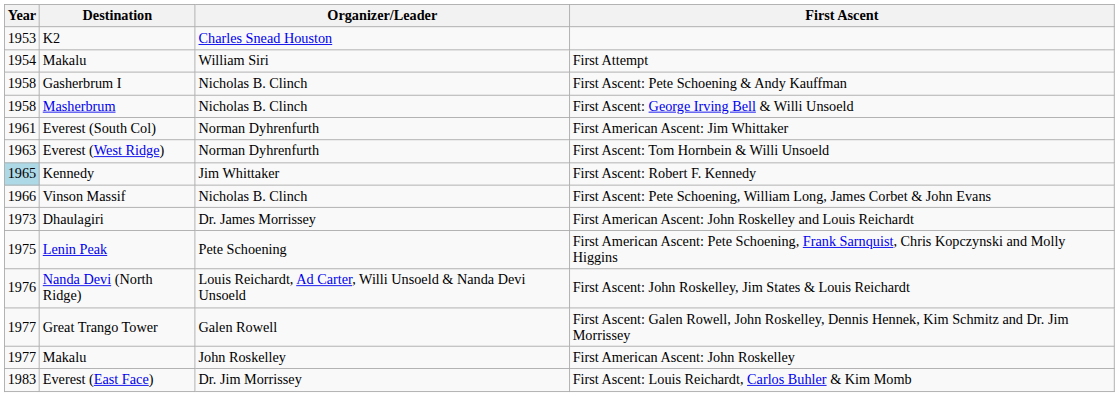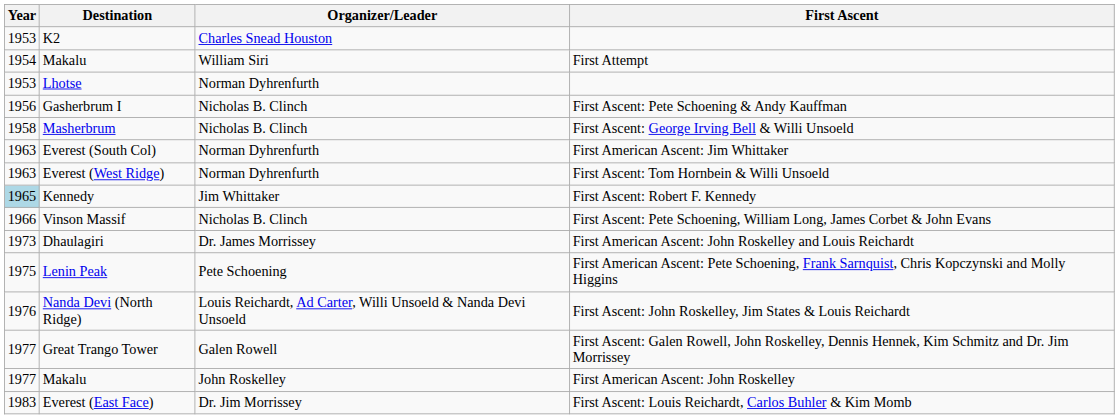 <table class="wikitable sortable">
 <tr>
 <th>Year</th>
 <th>Destination</th>
 <th>Organizer/Leader</th>
 <th>First Ascent</th>
 </tr>
 <tr>
 <td>1953</td>
 <td>K2</td>
 <td><a href='#'>Charles Snead Houston</a></td>
 <td></td>
 </tr>
 <tr>
 <td>1954</td>
 <td>Makalu</td>
 <td>William Siri</td>
 <td>First Attempt</td>
 </tr>
 <tr>
-<td>1958</td>
+<td>1953</td>
+<td><a href='#'>Lhotse</a></td>
+<td>Norman Dyhrenfurth</td>
+<td></td>
+</tr>
+<tr>
+<td>1956</td>
 <td>Gasherbrum I</td>
 <td>Nicholas B. Clinch</td>
 <td>First Ascent: Pete Schoening & Andy Kauffman</td>
 </tr>
 <tr>
 <td>1958</td>
 <td><a href='#'>Masherbrum</a></td>
 <td>Nicholas B. Clinch</td>
 <td>First Ascent: <a href='#'>George Irving Bell</a> & Willi Unsoeld</td>
 </tr>
 <tr>
-<td>1961</td>
+<td>1963</td>
 <td>Everest (South Col)</td>
 <td>Norman Dyhrenfurth</td>
 <td>First American Ascent: Jim Whittaker</td>
 </tr>
 <tr>
 <td>1963</td>
 <td>Everest (<a href='#'>West Ridge</a>)</td>
 <td>Norman Dyhrenfurth</td>
 <td>First Ascent: Tom Hornbein & Willi Unsoeld</td>
 </tr>
 <tr>
 <td style="background: lightblue;">1965</td>
 <td>Kennedy</td>
 <td>Jim Whittaker</td>
 <td>First Ascent: Robert F. Kennedy</td>
 </tr>
 <tr>
 <td>1966</td>
 <td>Vinson Massif</td>
 <td>Nicholas B. Clinch</td>
 <td>First Ascent: Pete Schoening, William Long, James Corbet & John Evans</td>
 </tr>
 <tr>
 <td>1973</td>
 <td>Dhaulagiri</td>
 <td>Dr. James Morrissey</td>
 <td>First American Ascent: John Roskelley and Louis Reichardt</td>
 </tr>
 <tr>
 <td>1975</td>
 <td><a href='#'>Lenin Peak</a></td>
 <td>Pete Schoening</td>
 <td>First American Ascent: Pete Schoening, <a href='#'>Frank Sarnquist</a>, Chris Kopczynski and Molly Higgins</td>
 </tr>
 <tr>
 <td>1976</td>
 <td><a href='#'>Nanda Devi</a> (North Ridge)</td>
 <td>Louis Reichardt, <a href='#'>Ad Carter</a>, Willi Unsoeld & Nanda Devi Unsoeld</td>
 <td>First Ascent: John Roskelley, Jim States & Louis Reichardt</td>
 </tr>
 <tr>
 <td>1977</td>
 <td>Great Trango Tower</td>
 <td>Galen Rowell</td>
 <td>First Ascent: Galen Rowell, John Roskelley, Dennis Hennek, Kim Schmitz and Dr. Jim Morrissey</td>
 </tr>
 <tr>
 <td>1977</td>
 <td>Makalu</td>
 <td>John Roskelley</td>
 <td>First American Ascent: John Roskelley</td>
 </tr>
 <tr>
 <td>1983</td>
 <td>Everest (<a href='#'>East Face</a>)</td>
 <td>Dr. Jim Morrissey</td>
 <td>First Ascent: Louis Reichardt, <a href='#'>Carlos Buhler</a> & Kim Momb</td>
 </tr>
 </table>
